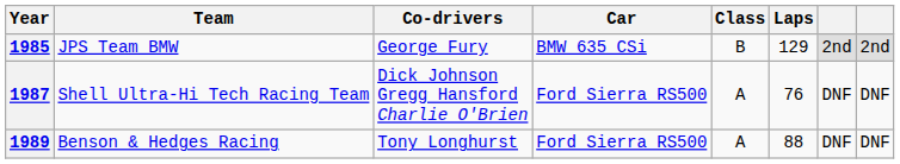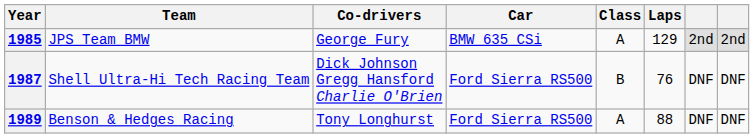 <table class="wikitable" style="text-align:center; font-size:90%">
 <tr>
 <th>Year</th>
 <th>Team</th>
 <th>Co-drivers</th>
 <th>Car</th>
 <th>Class</th>
 <th>Laps</th>
 <th></th>
 <th></th>
 </tr>
 <tr>
 <th><a href='#'>1985</a></th>
 <td align="left"> <a href='#'>JPS Team BMW</a></td>
 <td align="left"> <a href='#'>George Fury</a></td>
 <td align="left"><a href='#'>BMW 635 CSi</a></td>
-<td>B</td>
+<td>A</td>
 <td>129</td>
 <td style="background:#dfdfdf;">2nd</td>
 <td style="background:#dfdfdf;">2nd</td>
 </tr>
 <tr>
 <th><a href='#'>1987</a></th>
 <td align="left"> <a href='#'>Shell Ultra-Hi Tech Racing Team</a></td>
 <td align="left"> <a href='#'>Dick Johnson</a><br> <a href='#'>Gregg Hansford</a><br> <em><a href='#'>Charlie O'Brien</a></em></td>
 <td align="left"><a href='#'>Ford Sierra RS500</a></td>
-<td>A</td>
+<td>B</td>
 <td>76</td>
 <td>DNF</td>
 <td>DNF</td>
 </tr>
 <tr>
 <th><a href='#'>1989</a></th>
 <td align="left"> <a href='#'>Benson & Hedges Racing</a></td>
 <td align="left"> <a href='#'>Tony Longhurst</a></td>
 <td align="left"><a href='#'>Ford Sierra RS500</a></td>
 <td>A</td>
 <td>88</td>
 <td>DNF</td>
 <td>DNF</td>
 </tr>
 </table>
